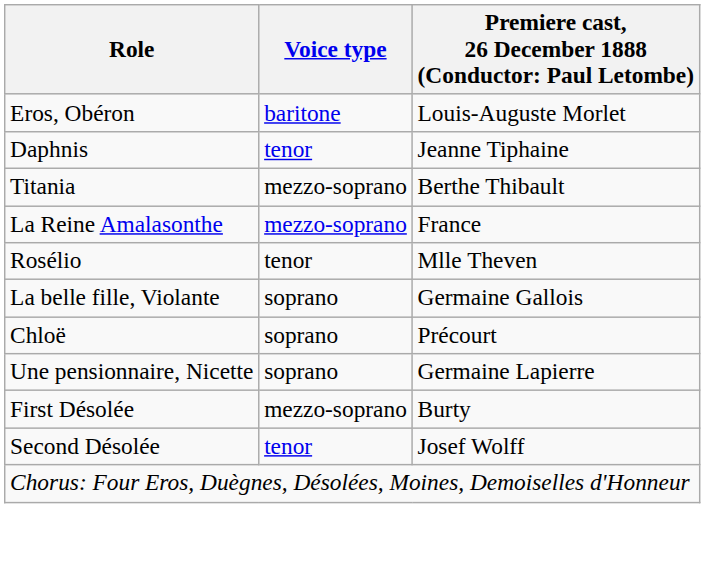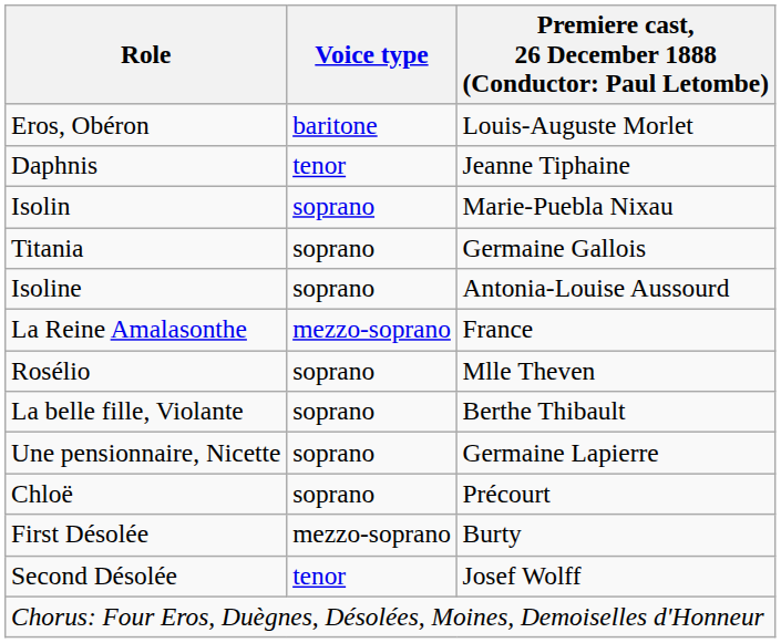 <table class="wikitable">
 <tr>
 <th>Role</th>
 <th><a href='#'>Voice type</a></th>
 <th>Premiere cast,<br>26 December 1888<br>(Conductor: Paul Letombe)</th>
 </tr>
 <tr>
 <td>Eros, Obéron</td>
 <td><a href='#'>baritone</a></td>
 <td>Louis-Auguste Morlet</td>
 </tr>
 <tr>
 <td>Daphnis</td>
 <td><a href='#'>tenor</a></td>
 <td>Jeanne Tiphaine</td>
 </tr>
 <tr>
+<td>Isolin</td>
+<td><a href='#'>soprano</a></td>
+<td>Marie-Puebla Nixau</td>
+</tr>
+<tr>
 <td>Titania</td>
-<td>mezzo-soprano</td>
-<td>Berthe Thibault</td>
+<td>soprano</td>
+<td>Germaine Gallois</td>
+</tr>
+<tr>
+<td>Isoline</td>
+<td>soprano</td>
+<td>Antonia-Louise Aussourd</td>
 </tr>
 <tr>
 <td>La Reine <a href='#'>Amalasonthe</a></td>
 <td><a href='#'>mezzo-soprano</a></td>
 <td>France</td>
 </tr>
 <tr>
 <td>Rosélio</td>
-<td>tenor</td>
+<td>soprano</td>
 <td>Mlle Theven</td>
 </tr>
 <tr>
 <td>La belle fille, Violante</td>
 <td>soprano</td>
-<td>Germaine Gallois</td>
+<td>Berthe Thibault</td>
+</tr>
+<tr>
+<td>Une pensionnaire, Nicette</td>
+<td>soprano</td>
+<td>Germaine Lapierre</td>
 </tr>
 <tr>
 <td>Chloë</td>
 <td>soprano</td>
 <td>Précourt</td>
-</tr>
-<tr>
-<td>Une pensionnaire, Nicette</td>
-<td>soprano</td>
-<td>Germaine Lapierre</td>
 </tr>
 <tr>
 <td>First Désolée</td>
 <td>mezzo-soprano</td>
 <td>Burty</td>
 </tr>
 <tr>
 <td>Second Désolée</td>
 <td><a href='#'>tenor</a></td>
 <td>Josef Wolff</td>
 </tr>
 <tr>
 <td colspan="3"><em>Chorus: Four Eros, Duègnes, Désolées, Moines, Demoiselles d'Honneur</em></td>
 </tr>
 </table>
